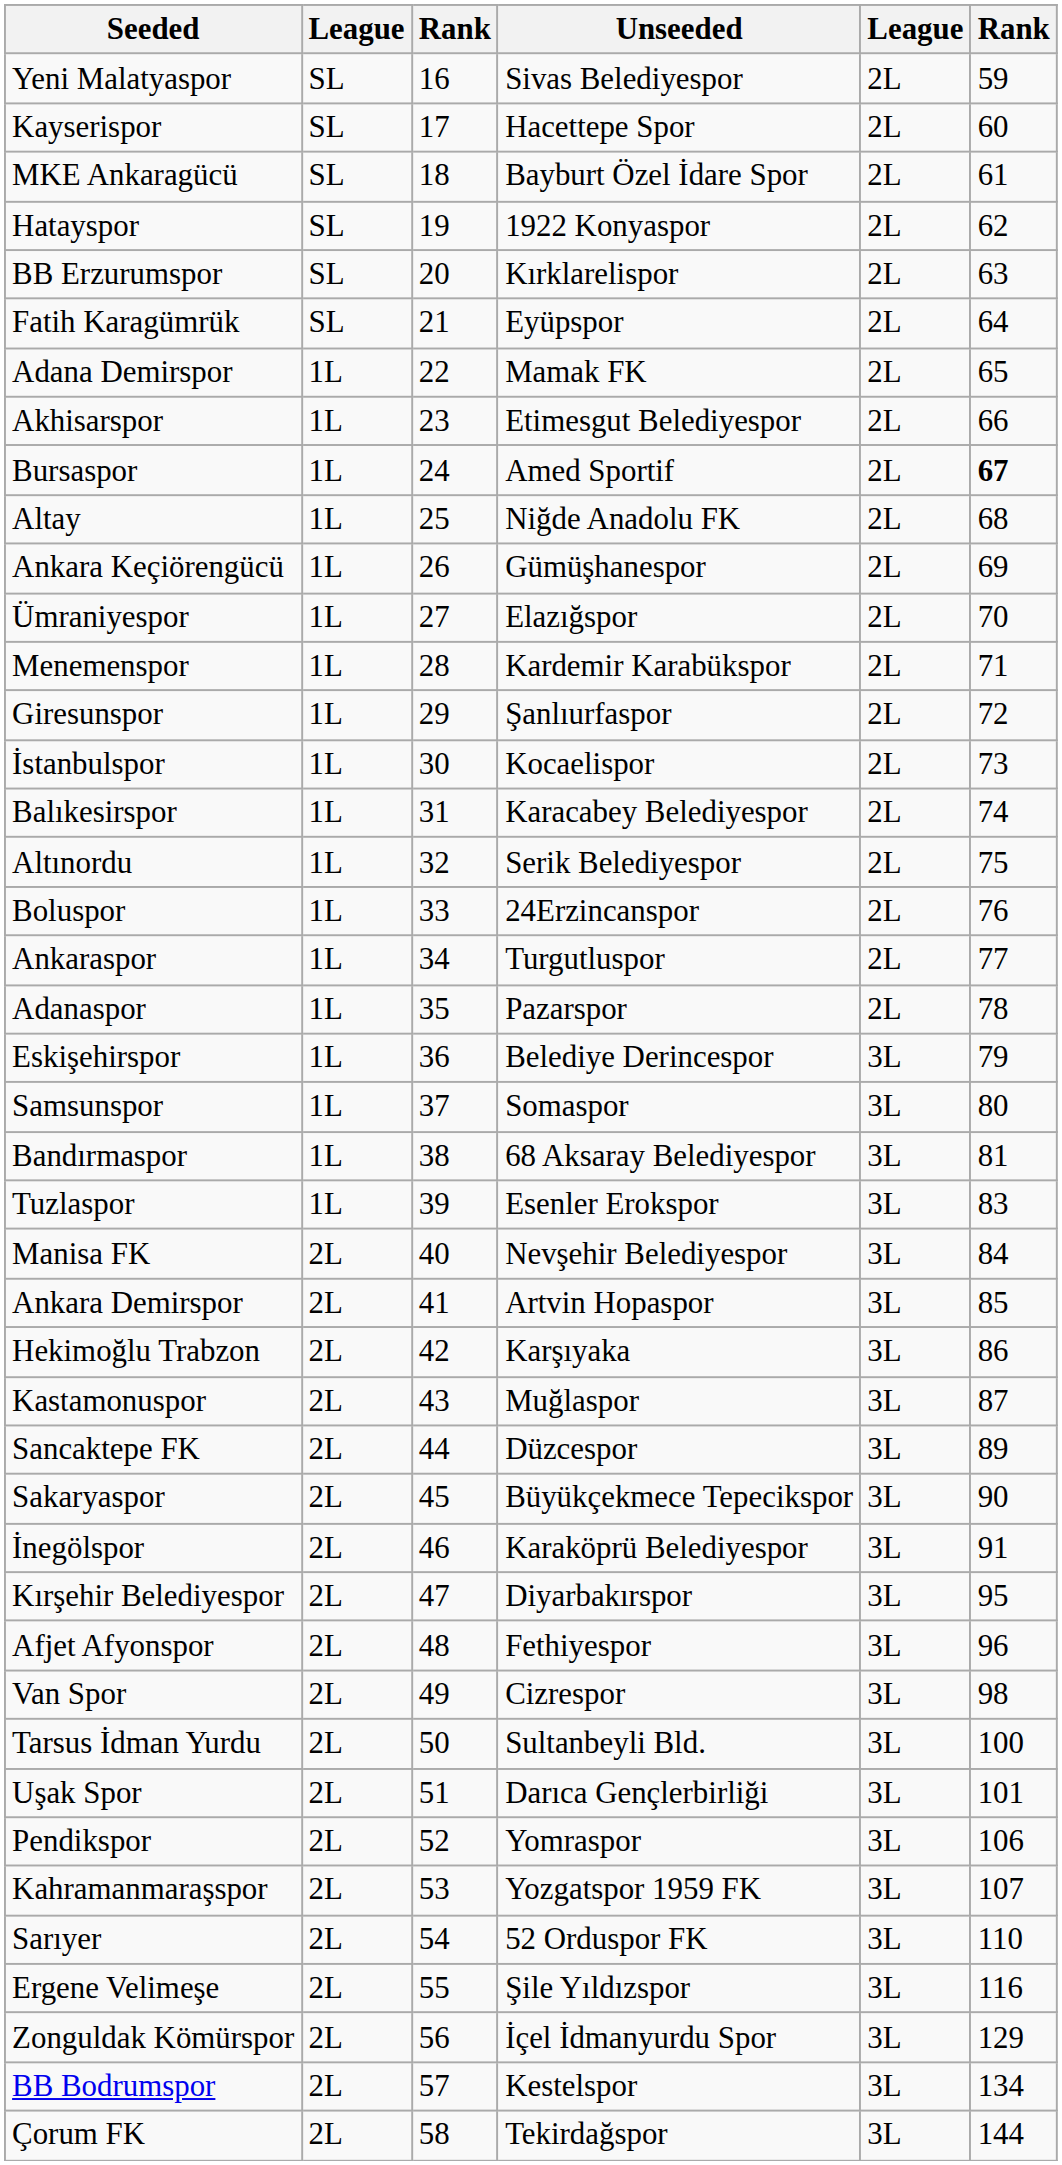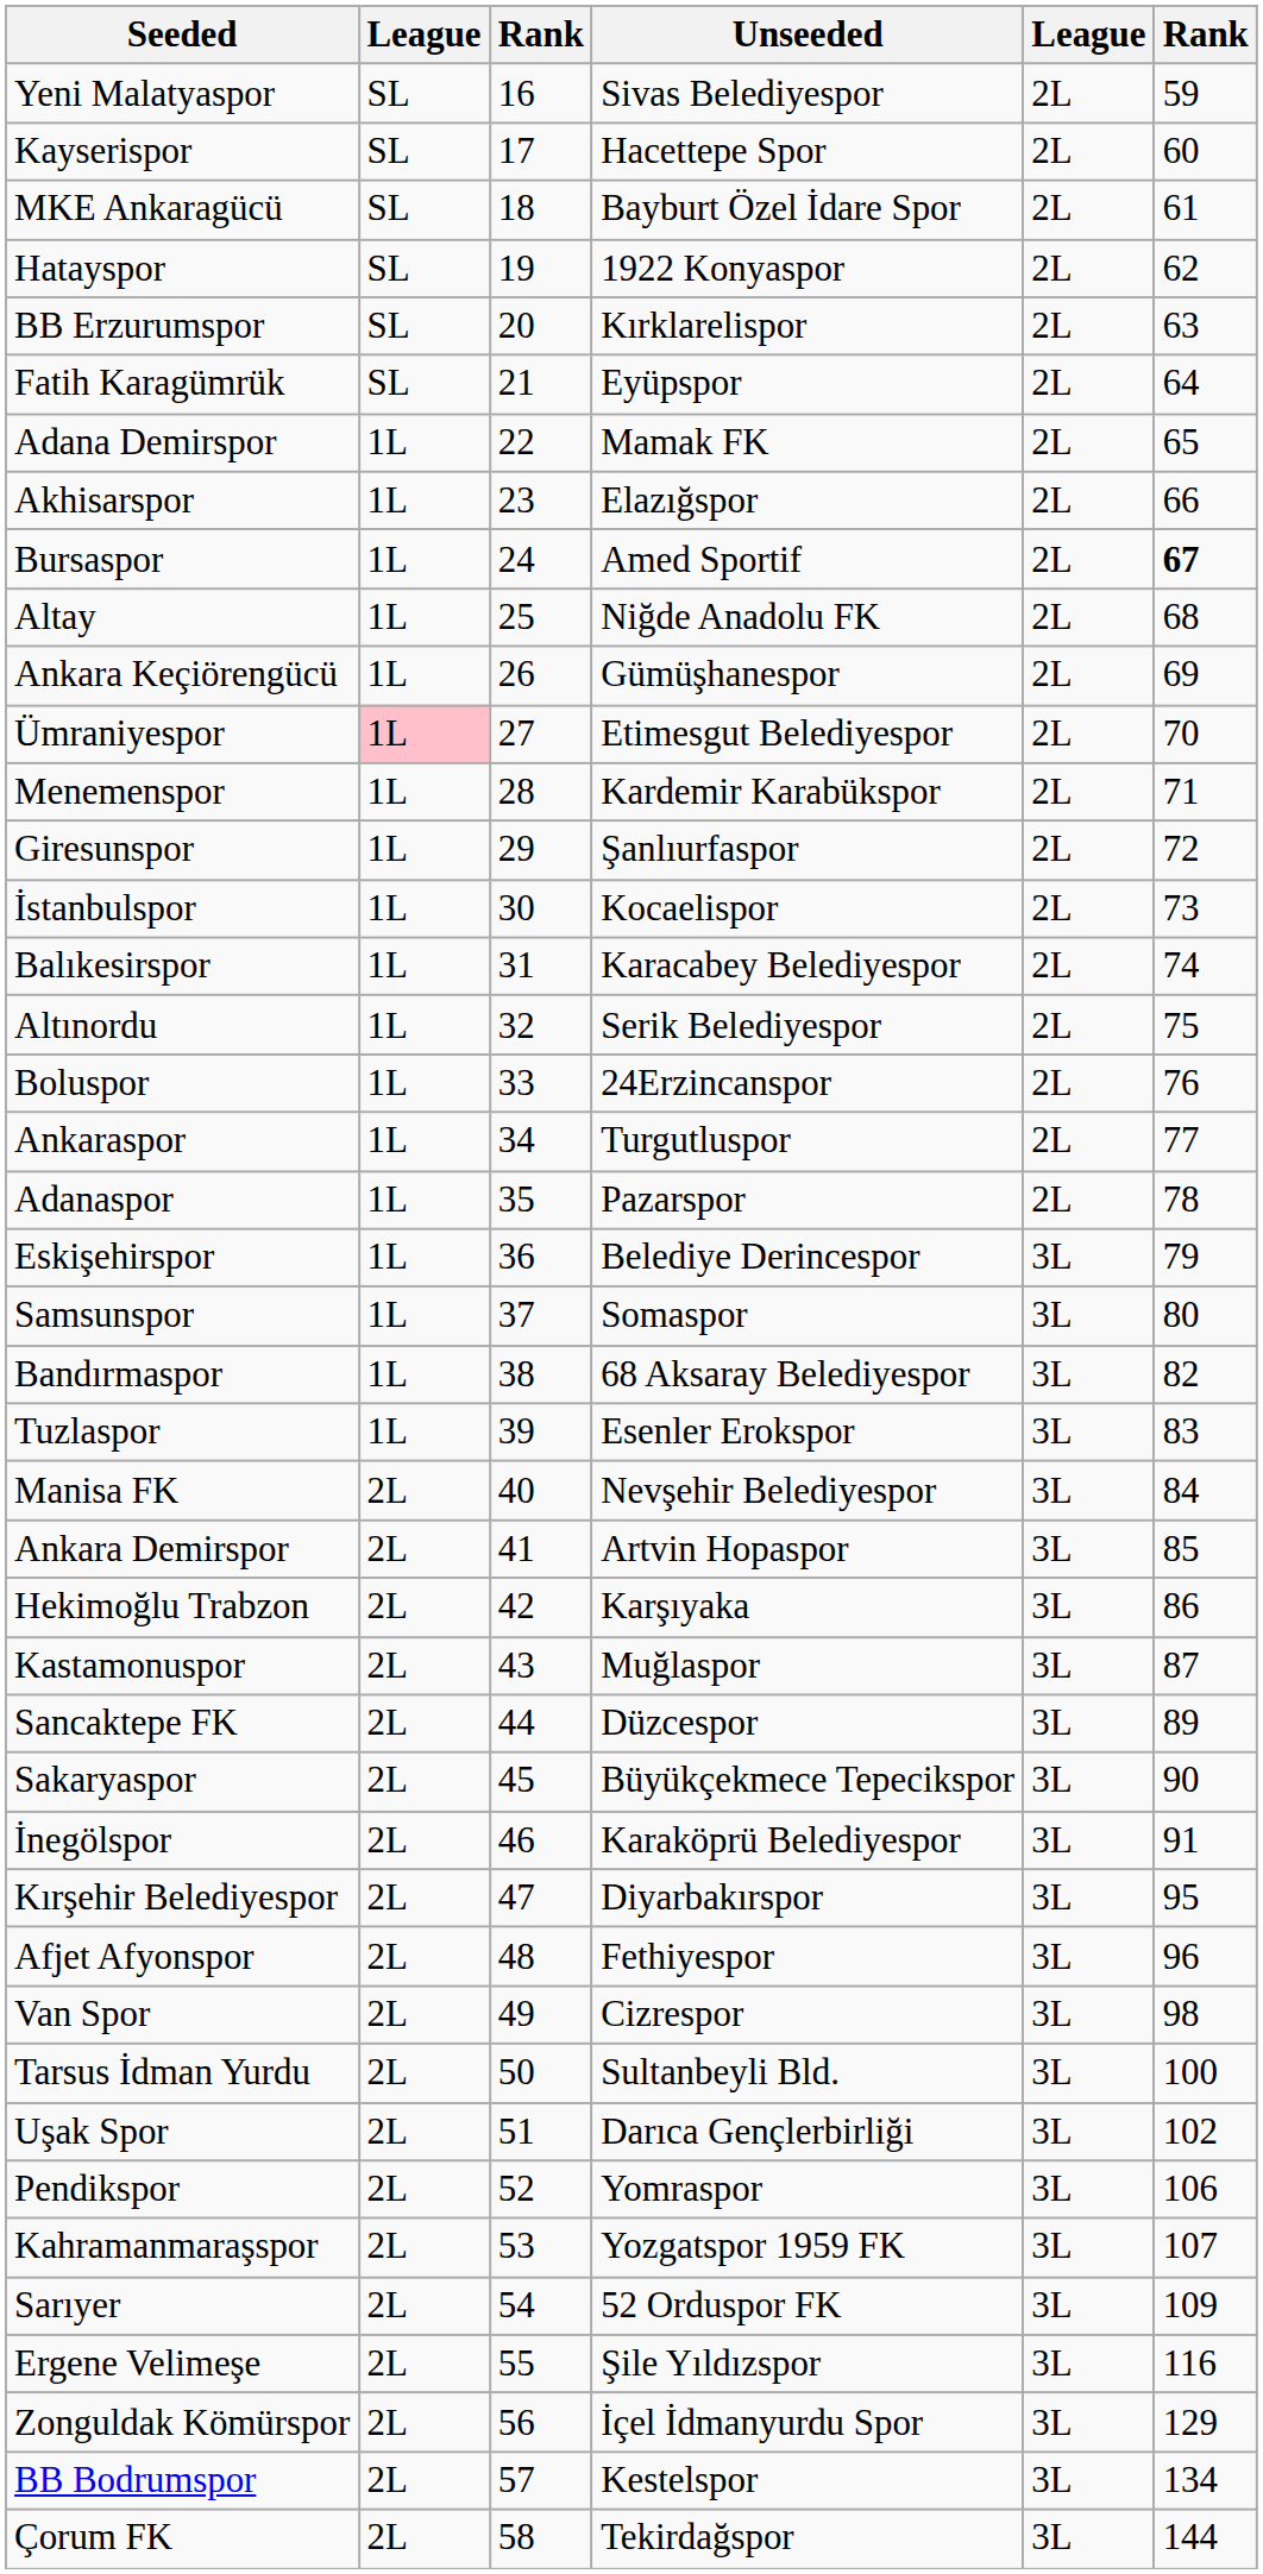 <table class="wikitable">
 <tr>
 <th>Seeded</th>
 <th>League</th>
 <th>Rank</th>
 <th>Unseeded</th>
 <th>League</th>
 <th>Rank</th>
 </tr>
 <tr>
 <td>Yeni Malatyaspor</td>
 <td>SL</td>
 <td>16</td>
 <td>Sivas Belediyespor</td>
 <td>2L</td>
 <td>59</td>
 </tr>
 <tr>
 <td>Kayserispor</td>
 <td>SL</td>
 <td>17</td>
 <td>Hacettepe Spor</td>
 <td>2L</td>
 <td>60</td>
 </tr>
 <tr>
 <td>MKE Ankaragücü</td>
 <td>SL</td>
 <td>18</td>
 <td>Bayburt Özel İdare Spor</td>
 <td>2L</td>
 <td>61</td>
 </tr>
 <tr>
 <td>Hatayspor</td>
 <td>SL</td>
 <td>19</td>
 <td>1922 Konyaspor</td>
 <td>2L</td>
 <td>62</td>
 </tr>
 <tr>
 <td>BB Erzurumspor</td>
 <td>SL</td>
 <td>20</td>
 <td>Kırklarelispor</td>
 <td>2L</td>
 <td>63</td>
 </tr>
 <tr>
 <td>Fatih Karagümrük</td>
 <td>SL</td>
 <td>21</td>
 <td>Eyüpspor</td>
 <td>2L</td>
 <td>64</td>
 </tr>
 <tr>
 <td>Adana Demirspor</td>
 <td>1L</td>
 <td>22</td>
 <td>Mamak FK</td>
 <td>2L</td>
 <td>65</td>
 </tr>
 <tr>
 <td>Akhisarspor</td>
 <td>1L</td>
 <td>23</td>
-<td>Etimesgut Belediyespor</td>
+<td>Elazığspor</td>
 <td>2L</td>
 <td>66</td>
 </tr>
 <tr>
 <td>Bursaspor</td>
 <td>1L</td>
 <td>24</td>
 <td>Amed Sportif</td>
 <td>2L</td>
 <td><strong>67</strong></td>
 </tr>
 <tr>
 <td>Altay</td>
 <td>1L</td>
 <td>25</td>
 <td>Niğde Anadolu FK</td>
 <td>2L</td>
 <td>68</td>
 </tr>
 <tr>
 <td>Ankara Keçiörengücü</td>
 <td>1L</td>
 <td>26</td>
 <td>Gümüşhanespor</td>
 <td>2L</td>
 <td>69</td>
 </tr>
 <tr>
 <td>Ümraniyespor</td>
-<td>1L</td>
+<td style="background: pink;">1L</td>
 <td>27</td>
-<td>Elazığspor</td>
+<td>Etimesgut Belediyespor</td>
 <td>2L</td>
 <td>70</td>
 </tr>
 <tr>
 <td>Menemenspor</td>
 <td>1L</td>
 <td>28</td>
 <td>Kardemir Karabükspor</td>
 <td>2L</td>
 <td>71</td>
 </tr>
 <tr>
 <td>Giresunspor</td>
 <td>1L</td>
 <td>29</td>
 <td>Şanlıurfaspor</td>
 <td>2L</td>
 <td>72</td>
 </tr>
 <tr>
 <td>İstanbulspor</td>
 <td>1L</td>
 <td>30</td>
 <td>Kocaelispor</td>
 <td>2L</td>
 <td>73</td>
 </tr>
 <tr>
 <td>Balıkesirspor</td>
 <td>1L</td>
 <td>31</td>
 <td>Karacabey Belediyespor</td>
 <td>2L</td>
 <td>74</td>
 </tr>
 <tr>
 <td>Altınordu</td>
 <td>1L</td>
 <td>32</td>
 <td>Serik Belediyespor</td>
 <td>2L</td>
 <td>75</td>
 </tr>
 <tr>
 <td>Boluspor</td>
 <td>1L</td>
 <td>33</td>
 <td>24Erzincanspor</td>
 <td>2L</td>
 <td>76</td>
 </tr>
 <tr>
 <td>Ankaraspor</td>
 <td>1L</td>
 <td>34</td>
 <td>Turgutluspor</td>
 <td>2L</td>
 <td>77</td>
 </tr>
 <tr>
 <td>Adanaspor</td>
 <td>1L</td>
 <td>35</td>
 <td>Pazarspor</td>
 <td>2L</td>
 <td>78</td>
 </tr>
 <tr>
 <td>Eskişehirspor</td>
 <td>1L</td>
 <td>36</td>
 <td>Belediye Derincespor</td>
 <td>3L</td>
 <td>79</td>
 </tr>
 <tr>
 <td>Samsunspor</td>
 <td>1L</td>
 <td>37</td>
 <td>Somaspor</td>
 <td>3L</td>
 <td>80</td>
 </tr>
 <tr>
 <td>Bandırmaspor</td>
 <td>1L</td>
 <td>38</td>
 <td>68 Aksaray Belediyespor</td>
 <td>3L</td>
-<td>81</td>
+<td>82</td>
 </tr>
 <tr>
 <td>Tuzlaspor</td>
 <td>1L</td>
 <td>39</td>
 <td>Esenler Erokspor</td>
 <td>3L</td>
 <td>83</td>
 </tr>
 <tr>
 <td>Manisa FK</td>
 <td>2L</td>
 <td>40</td>
 <td>Nevşehir Belediyespor</td>
 <td>3L</td>
 <td>84</td>
 </tr>
 <tr>
 <td>Ankara Demirspor</td>
 <td>2L</td>
 <td>41</td>
 <td>Artvin Hopaspor</td>
 <td>3L</td>
 <td>85</td>
 </tr>
 <tr>
 <td>Hekimoğlu Trabzon</td>
 <td>2L</td>
 <td>42</td>
 <td>Karşıyaka</td>
 <td>3L</td>
 <td>86</td>
 </tr>
 <tr>
 <td>Kastamonuspor</td>
 <td>2L</td>
 <td>43</td>
 <td>Muğlaspor</td>
 <td>3L</td>
 <td>87</td>
 </tr>
 <tr>
 <td>Sancaktepe FK</td>
 <td>2L</td>
 <td>44</td>
 <td>Düzcespor</td>
 <td>3L</td>
 <td>89</td>
 </tr>
 <tr>
 <td>Sakaryaspor</td>
 <td>2L</td>
 <td>45</td>
 <td>Büyükçekmece Tepecikspor</td>
 <td>3L</td>
 <td>90</td>
 </tr>
 <tr>
 <td>İnegölspor</td>
 <td>2L</td>
 <td>46</td>
 <td>Karaköprü Belediyespor</td>
 <td>3L</td>
 <td>91</td>
 </tr>
 <tr>
 <td>Kırşehir Belediyespor</td>
 <td>2L</td>
 <td>47</td>
 <td>Diyarbakırspor</td>
 <td>3L</td>
 <td>95</td>
 </tr>
 <tr>
 <td>Afjet Afyonspor</td>
 <td>2L</td>
 <td>48</td>
 <td>Fethiyespor</td>
 <td>3L</td>
 <td>96</td>
 </tr>
 <tr>
 <td>Van Spor</td>
 <td>2L</td>
 <td>49</td>
 <td>Cizrespor</td>
 <td>3L</td>
 <td>98</td>
 </tr>
 <tr>
 <td>Tarsus İdman Yurdu</td>
 <td>2L</td>
 <td>50</td>
 <td>Sultanbeyli Bld.</td>
 <td>3L</td>
 <td>100</td>
 </tr>
 <tr>
 <td>Uşak Spor</td>
 <td>2L</td>
 <td>51</td>
 <td>Darıca Gençlerbirliği</td>
 <td>3L</td>
-<td>101</td>
+<td>102</td>
 </tr>
 <tr>
 <td>Pendikspor</td>
 <td>2L</td>
 <td>52</td>
 <td>Yomraspor</td>
 <td>3L</td>
 <td>106</td>
 </tr>
 <tr>
 <td>Kahramanmaraşspor</td>
 <td>2L</td>
 <td>53</td>
 <td>Yozgatspor 1959 FK</td>
 <td>3L</td>
 <td>107</td>
 </tr>
 <tr>
 <td>Sarıyer</td>
 <td>2L</td>
 <td>54</td>
 <td>52 Orduspor FK</td>
 <td>3L</td>
-<td>110</td>
+<td>109</td>
 </tr>
 <tr>
 <td>Ergene Velimeşe</td>
 <td>2L</td>
 <td>55</td>
 <td>Şile Yıldızspor</td>
 <td>3L</td>
 <td>116</td>
 </tr>
 <tr>
 <td>Zonguldak Kömürspor</td>
 <td>2L</td>
 <td>56</td>
 <td>İçel İdmanyurdu Spor</td>
 <td>3L</td>
 <td>129</td>
 </tr>
 <tr>
 <td><a href='#'>BB Bodrumspor</a></td>
 <td>2L</td>
 <td>57</td>
 <td>Kestelspor</td>
 <td>3L</td>
 <td>134</td>
 </tr>
 <tr>
 <td>Çorum FK</td>
 <td>2L</td>
 <td>58</td>
 <td>Tekirdağspor</td>
 <td>3L</td>
 <td>144</td>
 </tr>
 </table>
